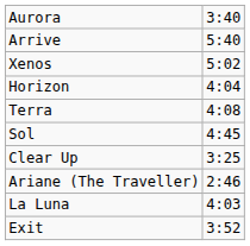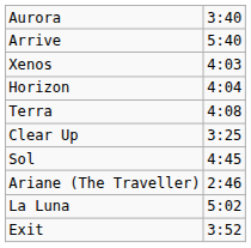 <table class="wikitable">
 <tr>
 <td>Aurora</td>
 <td>3:40</td>
 </tr>
 <tr>
 <td>Arrive</td>
 <td>5:40</td>
 </tr>
 <tr>
 <td>Xenos</td>
-<td>5:02</td>
+<td>4:03</td>
 </tr>
 <tr>
 <td>Horizon</td>
 <td>4:04</td>
 </tr>
 <tr>
 <td>Terra</td>
 <td>4:08</td>
 </tr>
 <tr>
+<td>Clear Up</td>
+<td>3:25</td>
+</tr>
+<tr>
 <td>Sol</td>
 <td>4:45</td>
-</tr>
-<tr>
-<td>Clear Up</td>
-<td>3:25</td>
 </tr>
 <tr>
 <td>Ariane (The Traveller)</td>
 <td>2:46</td>
 </tr>
 <tr>
 <td>La Luna</td>
-<td>4:03</td>
+<td>5:02</td>
 </tr>
 <tr>
 <td>Exit</td>
 <td>3:52</td>
 </tr>
 </table>
